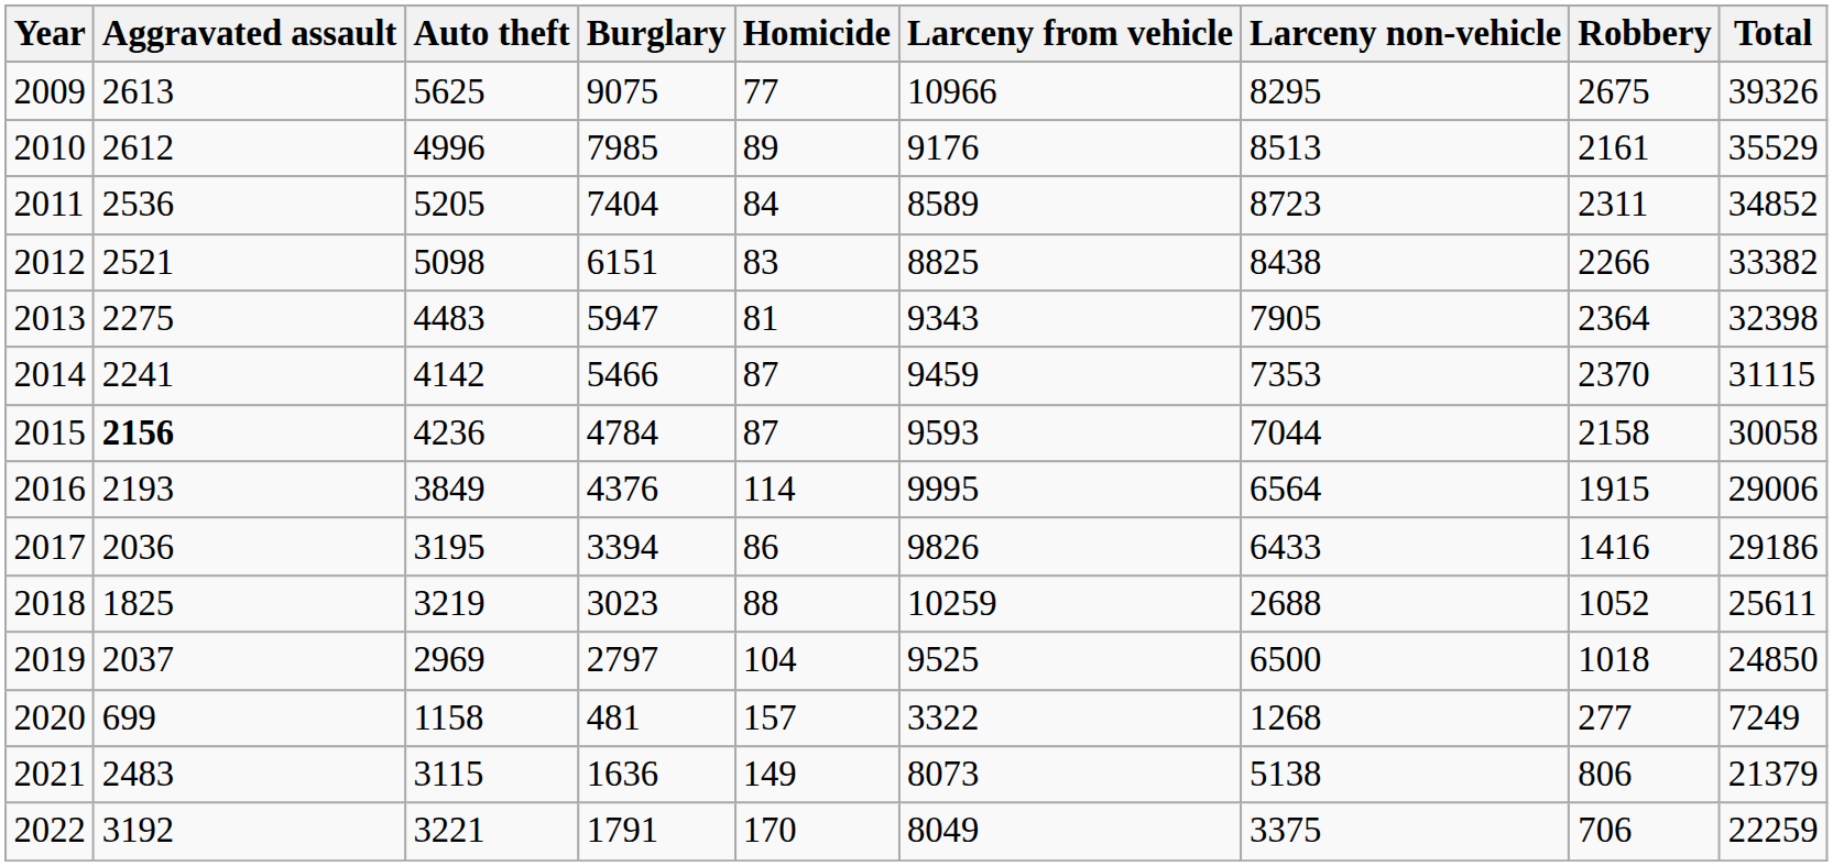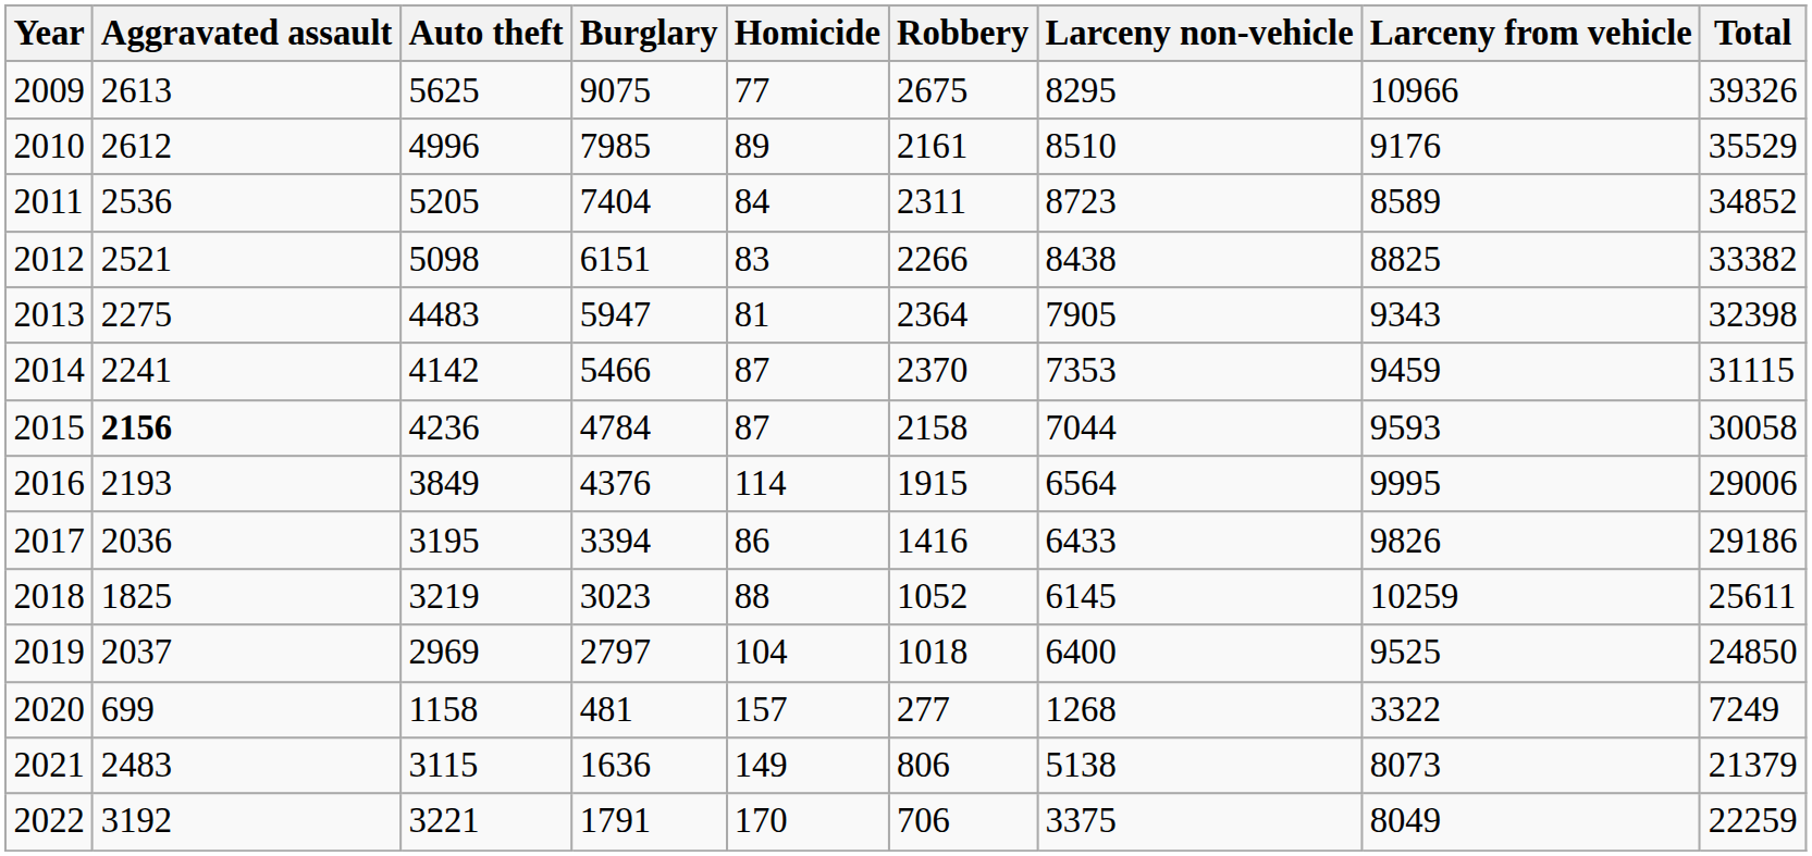 <table class="wikitable sortable">
 <tr>
 <th>Year</th>
 <th>Aggravated assault</th>
 <th>Auto theft</th>
 <th>Burglary</th>
 <th>Homicide</th>
+<th>Robbery</th>
+<th>Larceny non-vehicle</th>
 <th>Larceny from vehicle</th>
-<th>Larceny non-vehicle</th>
-<th>Robbery</th>
 <th>Total</th>
 </tr>
 <tr>
 <td>2009</td>
 <td>2613</td>
 <td>5625</td>
 <td>9075</td>
 <td>77</td>
+<td>2675</td>
+<td>8295</td>
 <td>10966</td>
-<td>8295</td>
-<td>2675</td>
 <td>39326</td>
 </tr>
 <tr>
 <td>2010</td>
 <td>2612</td>
 <td>4996</td>
 <td>7985</td>
 <td>89</td>
+<td>2161</td>
+<td>8510</td>
 <td>9176</td>
-<td>8513</td>
-<td>2161</td>
 <td>35529</td>
 </tr>
 <tr>
 <td>2011</td>
 <td>2536</td>
 <td>5205</td>
 <td>7404</td>
 <td>84</td>
+<td>2311</td>
+<td>8723</td>
 <td>8589</td>
-<td>8723</td>
-<td>2311</td>
 <td>34852</td>
 </tr>
 <tr>
 <td>2012</td>
 <td>2521</td>
 <td>5098</td>
 <td>6151</td>
 <td>83</td>
+<td>2266</td>
+<td>8438</td>
 <td>8825</td>
-<td>8438</td>
-<td>2266</td>
 <td>33382</td>
 </tr>
 <tr>
 <td>2013</td>
 <td>2275</td>
 <td>4483</td>
 <td>5947</td>
 <td>81</td>
+<td>2364</td>
+<td>7905</td>
 <td>9343</td>
-<td>7905</td>
-<td>2364</td>
 <td>32398</td>
 </tr>
 <tr>
 <td>2014</td>
 <td>2241</td>
 <td>4142</td>
 <td>5466</td>
 <td>87</td>
+<td>2370</td>
+<td>7353</td>
 <td>9459</td>
-<td>7353</td>
-<td>2370</td>
 <td>31115</td>
 </tr>
 <tr>
 <td>2015</td>
 <td><strong>2156</strong></td>
 <td>4236</td>
 <td>4784</td>
 <td>87</td>
+<td>2158</td>
+<td>7044</td>
 <td>9593</td>
-<td>7044</td>
-<td>2158</td>
 <td>30058</td>
 </tr>
 <tr>
 <td>2016</td>
 <td>2193</td>
 <td>3849</td>
 <td>4376</td>
 <td>114</td>
+<td>1915</td>
+<td>6564</td>
 <td>9995</td>
-<td>6564</td>
-<td>1915</td>
 <td>29006</td>
 </tr>
 <tr>
 <td>2017</td>
 <td>2036</td>
 <td>3195</td>
 <td>3394</td>
 <td>86</td>
+<td>1416</td>
+<td>6433</td>
 <td>9826</td>
-<td>6433</td>
-<td>1416</td>
 <td>29186</td>
 </tr>
 <tr>
 <td>2018</td>
 <td>1825</td>
 <td>3219</td>
 <td>3023</td>
 <td>88</td>
+<td>1052</td>
+<td>6145</td>
 <td>10259</td>
-<td>2688</td>
-<td>1052</td>
 <td>25611</td>
 </tr>
 <tr>
 <td>2019</td>
 <td>2037</td>
 <td>2969</td>
 <td>2797</td>
 <td>104</td>
+<td>1018</td>
+<td>6400</td>
 <td>9525</td>
-<td>6500</td>
-<td>1018</td>
 <td>24850</td>
 </tr>
 <tr>
 <td>2020</td>
 <td>699</td>
 <td>1158</td>
 <td>481</td>
 <td>157</td>
+<td>277</td>
+<td>1268</td>
 <td>3322</td>
-<td>1268</td>
-<td>277</td>
 <td>7249</td>
 </tr>
 <tr>
 <td>2021</td>
 <td>2483</td>
 <td>3115</td>
 <td>1636</td>
 <td>149</td>
+<td>806</td>
+<td>5138</td>
 <td>8073</td>
-<td>5138</td>
-<td>806</td>
 <td>21379</td>
 </tr>
 <tr>
 <td>2022</td>
 <td>3192</td>
 <td>3221</td>
 <td>1791</td>
 <td>170</td>
+<td>706</td>
+<td>3375</td>
 <td>8049</td>
-<td>3375</td>
-<td>706</td>
 <td>22259</td>
 </tr>
 </table>
